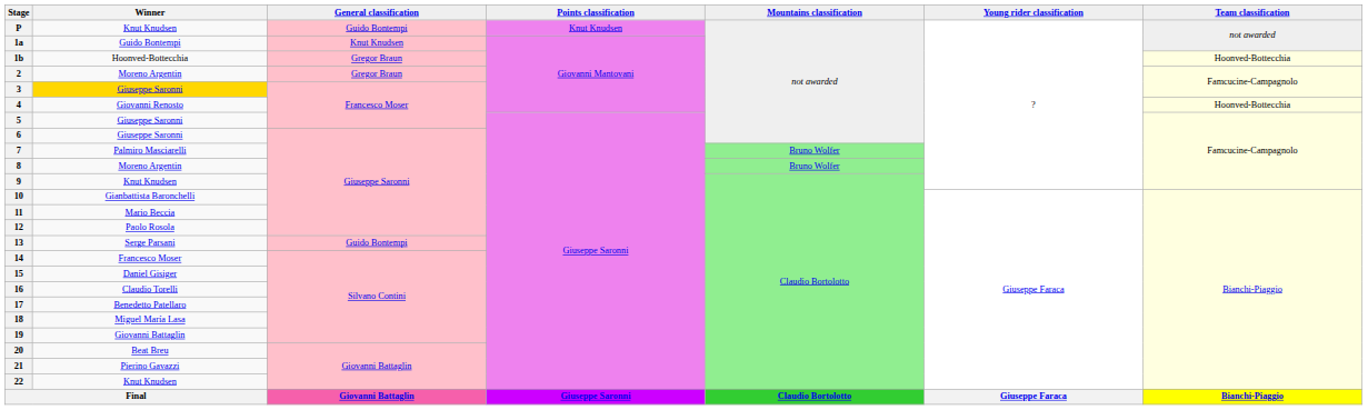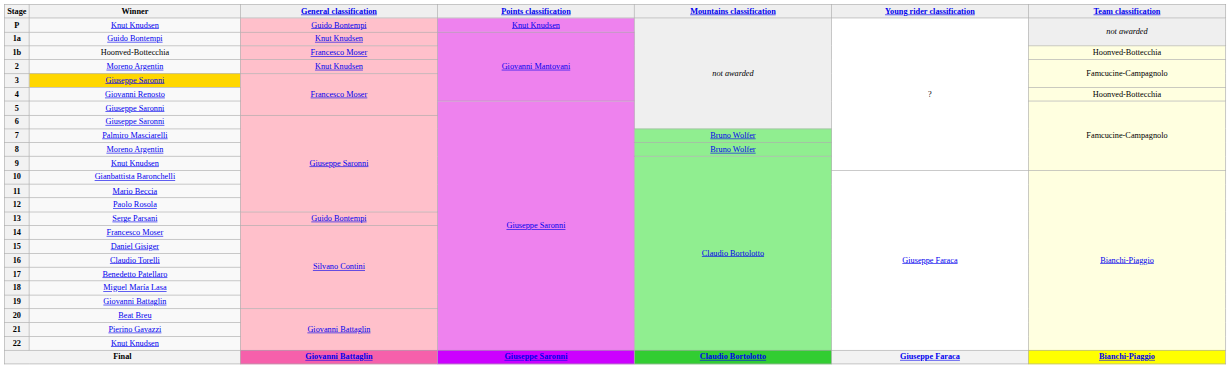 <table class="wikitable" style="text-align: center; font-size:smaller;">
 <tr style="background:#efefef;">
 <th style="width:1%;">Stage</th>
 <th style="width:15%;">Winner</th>
 <th style="background:#efefef; width:14%;"><a href='#'>General classification</a><br></th>
 <th style="background:#efefef; width:14%;"><a href='#'>Points classification</a><br></th>
 <th style="background:#efefef; width:14%;"><a href='#'>Mountains classification</a><br></th>
 <th style="background:#efefef; width:14%;"><a href='#'>Young rider classification</a></th>
 <th style="background:#efefef; width:14%;"><a href='#'>Team classification</a></th>
 </tr>
 <tr>
 <th>P</th>
 <td><a href='#'>Knut Knudsen</a></td>
 <td style="background:pink;" rowspan="1"><a href='#'>Guido Bontempi</a></td>
 <td style="background:violet;" rowspan="1"><a href='#'>Knut Knudsen</a></td>
 <td style="background:#EFEFEF;" rowspan="8"><em>not awarded</em></td>
 <td style="background:white;" rowspan="11">?</td>
 <td style="background:#EFEFEF;" rowspan="2"><em>not awarded</em></td>
 </tr>
 <tr>
 <th>1a</th>
 <td><a href='#'>Guido Bontempi</a></td>
 <td style="background:pink;" rowspan="1"><a href='#'>Knut Knudsen</a></td>
 <td style="background:violet;" rowspan="5"><a href='#'>Giovanni Mantovani</a></td>
 </tr>
 <tr>
 <th>1b</th>
 <td>Hoonved-Bottecchia</td>
-<td style="background:pink;" rowspan="1"><a href='#'>Gregor Braun</a></td>
+<td style="background:pink;" rowspan="1"><a href='#'>Francesco Moser</a></td>
 <td style="background:lightyellow;" rowspan="1">Hoonved-Bottecchia</td>
 </tr>
 <tr>
 <th>2</th>
 <td><a href='#'>Moreno Argentin</a></td>
-<td style="background:pink;" rowspan="1"><a href='#'>Gregor Braun</a></td>
+<td style="background:pink;" rowspan="1"><a href='#'>Knut Knudsen</a></td>
 <td style="background:lightyellow;" rowspan="2">Famcucine-Campagnolo</td>
 </tr>
 <tr>
 <th>3</th>
 <td style="background: gold;"><a href='#'>Giuseppe Saronni</a></td>
 <td style="background:pink;" rowspan="3"><a href='#'>Francesco Moser</a></td>
 </tr>
 <tr>
 <th>4</th>
 <td><a href='#'>Giovanni Renosto</a></td>
 <td style="background:lightyellow;" rowspan="1">Hoonved-Bottecchia</td>
 </tr>
 <tr>
 <th>5</th>
 <td><a href='#'>Giuseppe Saronni</a></td>
 <td style="background:violet;" rowspan="18"><a href='#'>Giuseppe Saronni</a></td>
 <td style="background:lightyellow;" rowspan="5">Famcucine-Campagnolo</td>
 </tr>
 <tr>
 <th>6</th>
 <td><a href='#'>Giuseppe Saronni</a></td>
 <td style="background:pink;" rowspan="7"><a href='#'>Giuseppe Saronni</a></td>
 </tr>
 <tr>
 <th>7</th>
 <td><a href='#'>Palmiro Masciarelli</a></td>
 <td style="background:lightgreen;" rowspan="1"><a href='#'>Bruno Wolfer</a></td>
 </tr>
 <tr>
 <th>8</th>
 <td><a href='#'>Moreno Argentin</a></td>
 <td style="background:lightgreen;" rowspan="1"><a href='#'>Bruno Wolfer</a></td>
 </tr>
 <tr>
 <th>9</th>
 <td><a href='#'>Knut Knudsen</a></td>
 <td style="background:lightgreen;" rowspan="14"><a href='#'>Claudio Bortolotto</a></td>
 </tr>
 <tr>
 <th>10</th>
 <td><a href='#'>Gianbattista Baronchelli</a></td>
 <td style="background:white;" rowspan="13"><a href='#'>Giuseppe Faraca</a></td>
 <td style="background:lightyellow;" rowspan="13"><a href='#'>Bianchi-Piaggio</a></td>
 </tr>
 <tr>
 <th>11</th>
 <td><a href='#'>Mario Beccia</a></td>
 </tr>
 <tr>
 <th>12</th>
 <td><a href='#'>Paolo Rosola</a></td>
 </tr>
 <tr>
 <th>13</th>
 <td><a href='#'>Serge Parsani</a></td>
 <td style="background:pink;" rowspan="1"><a href='#'>Guido Bontempi</a></td>
 </tr>
 <tr>
 <th>14</th>
 <td><a href='#'>Francesco Moser</a></td>
 <td style="background:pink;" rowspan="6"><a href='#'>Silvano Contini</a></td>
 </tr>
 <tr>
 <th>15</th>
 <td><a href='#'>Daniel Gisiger</a></td>
 </tr>
 <tr>
 <th>16</th>
 <td><a href='#'>Claudio Torelli</a></td>
 </tr>
 <tr>
 <th>17</th>
 <td><a href='#'>Benedetto Patellaro</a></td>
 </tr>
 <tr>
 <th>18</th>
 <td><a href='#'>Miguel María Lasa</a></td>
 </tr>
 <tr>
 <th>19</th>
 <td><a href='#'>Giovanni Battaglin</a></td>
 </tr>
 <tr>
 <th>20</th>
 <td><a href='#'>Beat Breu</a></td>
 <td style="background:pink;" rowspan="3"><a href='#'>Giovanni Battaglin</a></td>
 </tr>
 <tr>
 <th>21</th>
 <td><a href='#'>Pierino Gavazzi</a></td>
 </tr>
 <tr>
 <th>22</th>
 <td><a href='#'>Knut Knudsen</a></td>
 </tr>
 <tr>
 <th colspan=2><strong>Final</strong></th>
 <th style="background:#F660AB;"><strong><a href='#'>Giovanni Battaglin</a></strong></th>
 <th style="background:#c0f;"><strong><a href='#'>Giuseppe Saronni</a></strong></th>
 <th style="background:#32CD32;"><strong><a href='#'>Claudio Bortolotto</a></strong></th>
 <th style="background:offwhite;"><strong><a href='#'>Giuseppe Faraca</a></strong></th>
 <th style="background:yellow;"><strong><a href='#'>Bianchi-Piaggio</a></strong></th>
 </tr>
 </table>
